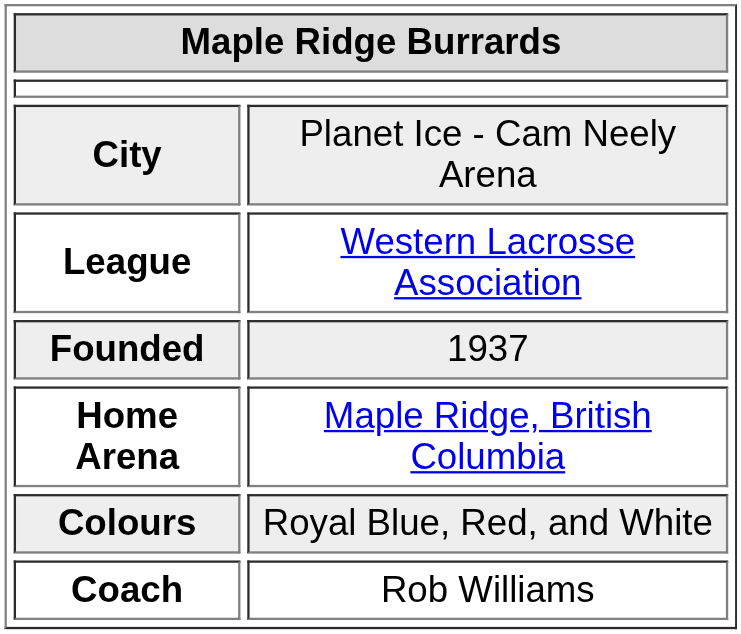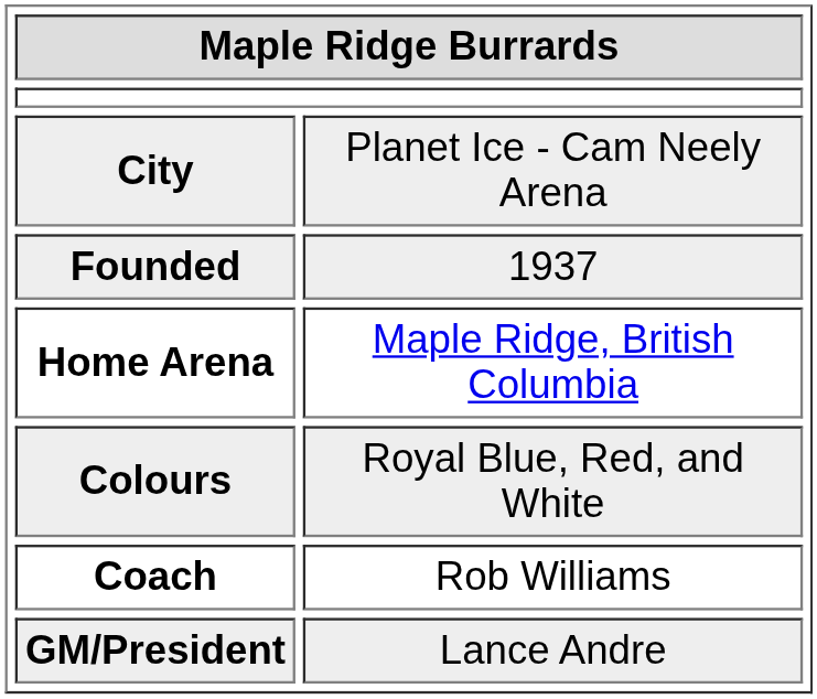 <table border=1 align=right cellpadding=3 cellspacing=3 width=320 style = "margin-left: 0.5em">
 <tr align="center" bgcolor="#dddddd">
 <td colspan=2><strong>Maple Ridge Burrards</strong></td>
 </tr>
 <tr align="center">
 <td colspan=2></td>
 </tr>
 <tr align="center" bgcolor="#eeeeee">
 <td><strong>City</strong></td>
 <td>Planet Ice - Cam Neely Arena</td>
-</tr>
-<tr align="center">
-<td><strong>League</strong></td>
-<td><a href='#'>Western Lacrosse Association</a></td>
 </tr>
 <tr align="center"  bgcolor="#eeeeee">
 <td><strong>Founded</strong></td>
 <td>1937</td>
 </tr>
 <tr align="center">
 <td><strong>Home Arena</strong></td>
 <td><a href='#'>Maple Ridge, British Columbia</a></td>
 </tr>
 <tr align="center" bgcolor="#eeeeee">
 <td><strong>Colours</strong></td>
 <td>Royal Blue, Red, and White</td>
 </tr>
 <tr align="center">
 <td><strong>Coach</strong></td>
 <td>Rob Williams</td>
 </tr>
+<tr align="center" bgcolor="#eeeeee">
+<td><strong>GM/President</strong></td>
+<td>Lance Andre</td>
+</tr>
 </table>
